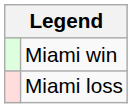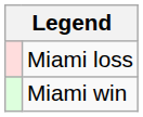 <table class="wikitable" style="font-size:90%">
 <tr>
 <th colspan="2">Legend</th>
 </tr>
 <tr>
+<td bgcolor="#ffdddd"> </td>
+<td>Miami loss</td>
+</tr>
+<tr>
 <td bgcolor="#ddffdd"> </td>
 <td>Miami win</td>
 </tr>
-<tr>
-<td bgcolor="#ffdddd"> </td>
-<td>Miami loss</td>
-</tr>
 </table>
